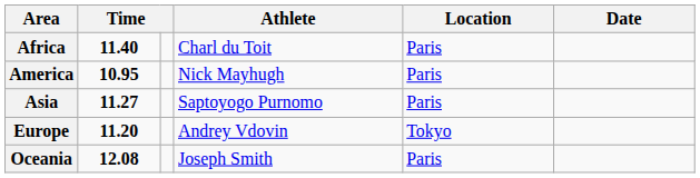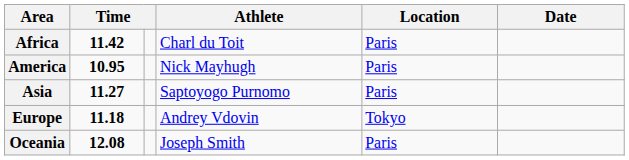 <table class="wikitable">
 <tr>
 <th width="45">Area</th>
 <th width="80" colspan="2">Time</th>
 <th width="200">Athlete</th>
 <th width="130">Location</th>
 <th width="120">Date</th>
 </tr>
 <tr>
 <th>Africa</th>
-<td align="center"><strong>11.40</strong></td>
+<td align="center"><strong>11.42</strong></td>
 <td align="center"></td>
 <td> <a href='#'>Charl du Toit</a></td>
 <td> <a href='#'>Paris</a></td>
 <td align="right"></td>
 </tr>
 <tr>
 <th>America</th>
 <td align="center"><strong>10.95</strong></td>
 <td align="center"><strong></strong></td>
 <td> <a href='#'>Nick Mayhugh</a></td>
 <td> <a href='#'>Paris</a></td>
 <td align="right"></td>
 </tr>
 <tr>
 <th>Asia</th>
 <td align="center"><strong>11.27</strong></td>
 <td align="center"></td>
 <td> <a href='#'>Saptoyogo Purnomo</a></td>
 <td> <a href='#'>Paris</a></td>
 <td align="right"></td>
 </tr>
 <tr>
 <th>Europe</th>
-<td align="center"><strong>11.20</strong></td>
+<td align="center"><strong>11.18</strong></td>
 <td align="center"></td>
 <td> <a href='#'>Andrey Vdovin</a></td>
 <td> <a href='#'>Tokyo</a></td>
 <td align="right"></td>
 </tr>
 <tr>
 <th>Oceania</th>
 <td align="center"><strong>12.08</strong></td>
 <td align="center"></td>
 <td> <a href='#'>Joseph Smith</a></td>
 <td> <a href='#'>Paris</a></td>
 <td align="right"></td>
 </tr>
 </table>
